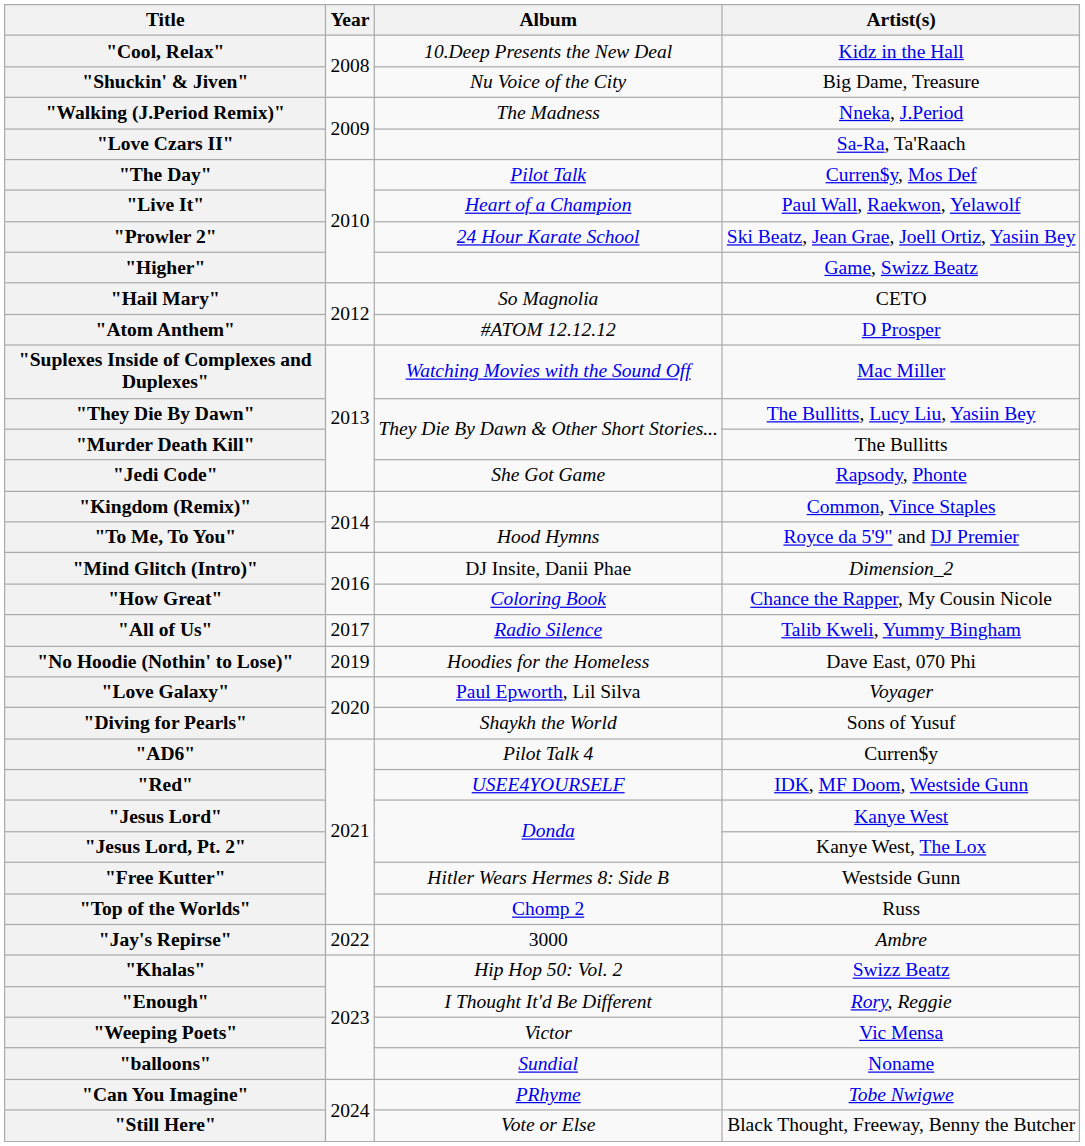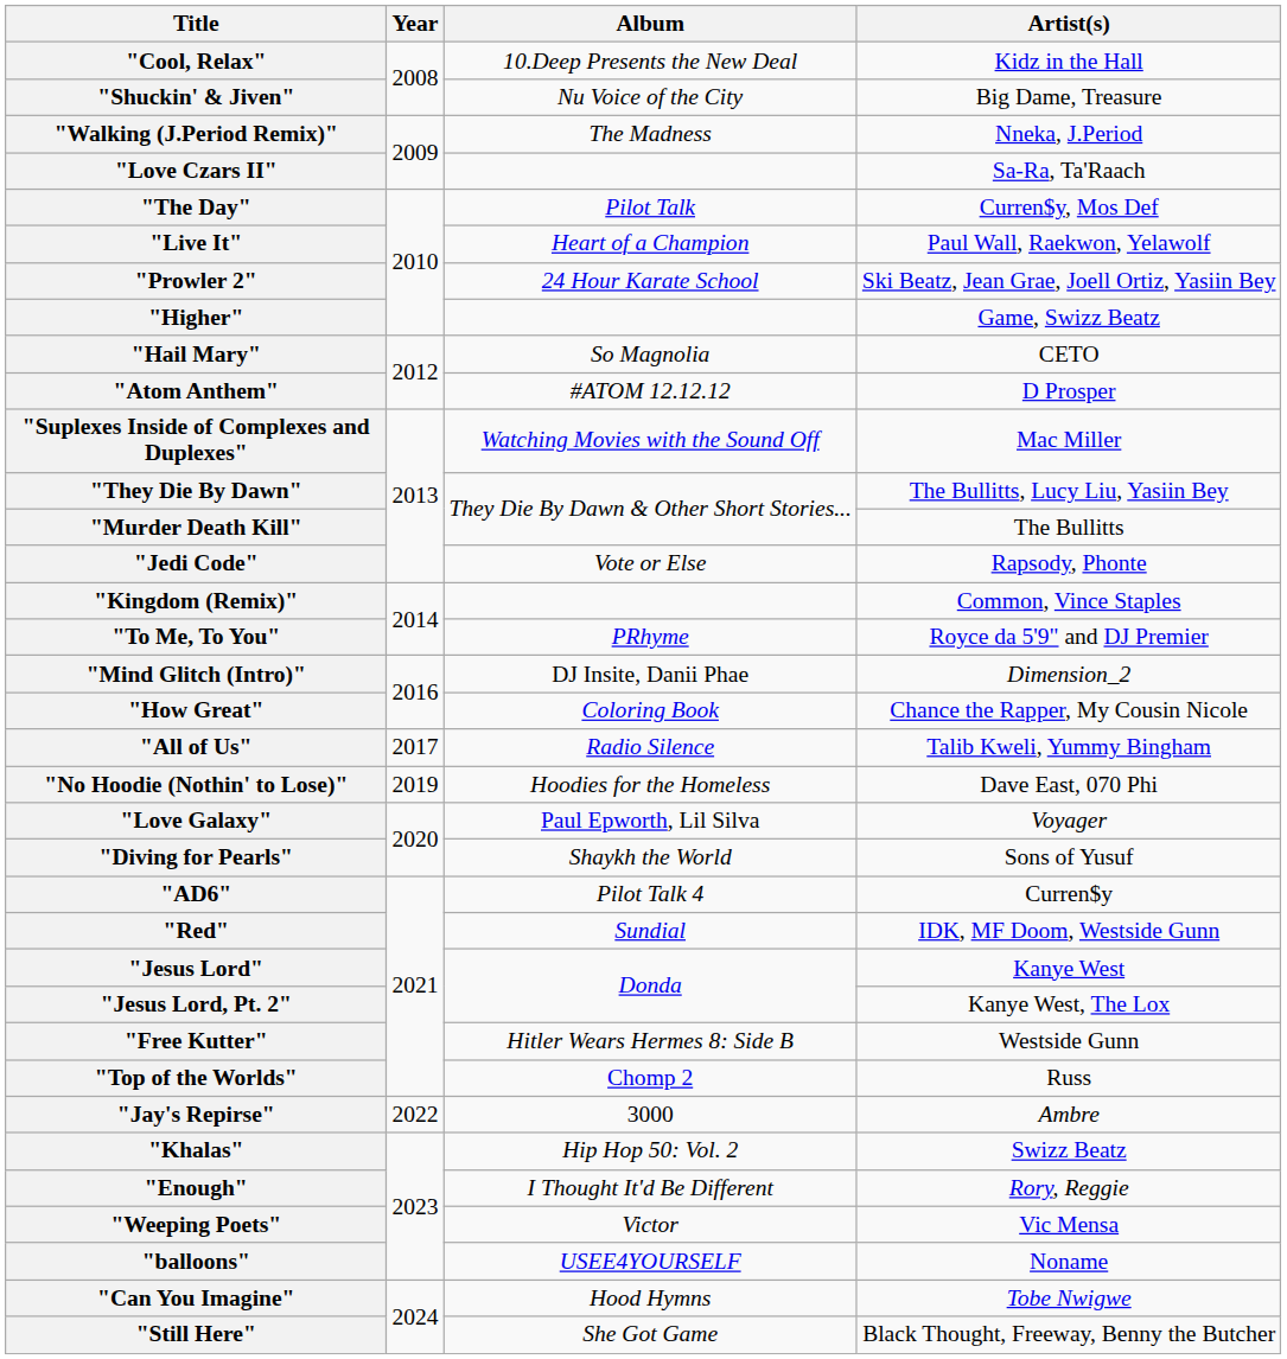 <table class="wikitable plainrowheaders" style="text-align:center;" border="1">
 <tr>
 <th scope="col" style="width:16em;">Title</th>
 <th scope="col">Year</th>
 <th scope="col">Album</th>
 <th scope="col">Artist(s)</th>
 </tr>
 <tr>
 <th scope="row">"Cool, Relax"</th>
 <td rowspan="2">2008</td>
 <td><em>10.Deep Presents the New Deal</em></td>
 <td><a href='#'>Kidz in the Hall</a></td>
 </tr>
 <tr>
 <th>"Shuckin' & Jiven"</th>
 <td><em>Nu Voice of the City</em></td>
 <td>Big Dame, Treasure</td>
 </tr>
 <tr>
 <th scope="row">"Walking (J.Period Remix)"</th>
 <td rowspan="2">2009</td>
 <td><em>The Madness</em></td>
 <td><a href='#'>Nneka</a>, <a href='#'>J.Period</a></td>
 </tr>
 <tr>
 <th scope="row">"Love Czars II"</th>
 <td></td>
 <td><a href='#'>Sa-Ra</a>, Ta'Raach</td>
 </tr>
 <tr>
 <th scope="row">"The Day"</th>
 <td rowspan="4">2010</td>
 <td><em><a href='#'>Pilot Talk</a></em></td>
 <td><a href='#'>Curren$y</a>, <a href='#'>Mos Def</a></td>
 </tr>
 <tr>
 <th scope="row">"Live It"</th>
 <td><em><a href='#'>Heart of a Champion</a></em></td>
 <td><a href='#'>Paul Wall</a>, <a href='#'>Raekwon</a>, <a href='#'>Yelawolf</a></td>
 </tr>
 <tr>
 <th scope="row">"Prowler 2"</th>
 <td><em><a href='#'>24 Hour Karate School</a></em></td>
 <td><a href='#'>Ski Beatz</a>, <a href='#'>Jean Grae</a>, <a href='#'>Joell Ortiz</a>, <a href='#'>Yasiin Bey</a></td>
 </tr>
 <tr>
 <th scope="row">"Higher"</th>
 <td></td>
 <td><a href='#'>Game</a>, <a href='#'>Swizz Beatz</a></td>
 </tr>
 <tr>
 <th scope="row">"Hail Mary"</th>
 <td rowspan="2">2012</td>
 <td><em>So Magnolia</em></td>
 <td>CETO</td>
 </tr>
 <tr>
 <th scope="row">"Atom Anthem"</th>
 <td><em>#ATOM 12.12.12</em></td>
 <td><a href='#'>D Prosper</a></td>
 </tr>
 <tr>
 <th scope="row">"Suplexes Inside of Complexes and Duplexes"</th>
 <td rowspan="4">2013</td>
 <td><em><a href='#'>Watching Movies with the Sound Off</a></em></td>
 <td><a href='#'>Mac Miller</a></td>
 </tr>
 <tr>
 <th scope="row">"They Die By Dawn"</th>
 <td rowspan="2"><em>They Die By Dawn & Other Short Stories...</em></td>
 <td><a href='#'>The Bullitts</a>, <a href='#'>Lucy Liu</a>, <a href='#'>Yasiin Bey</a></td>
 </tr>
 <tr>
 <th scope="row">"Murder Death Kill"</th>
 <td>The Bullitts</td>
 </tr>
 <tr>
 <th scope="row">"Jedi Code"</th>
-<td><em>She Got Game</em></td>
+<td><em>Vote or Else</em></td>
 <td><a href='#'>Rapsody</a>, <a href='#'>Phonte</a></td>
 </tr>
 <tr>
 <th scope="row">"Kingdom (Remix)"</th>
 <td rowspan="2">2014</td>
 <td></td>
 <td><a href='#'>Common</a>, <a href='#'>Vince Staples</a></td>
 </tr>
 <tr>
 <th scope="row">"To Me, To You"</th>
-<td><em>Hood Hymns</em></td>
+<td><em><a href='#'>PRhyme</a></em></td>
 <td><a href='#'>Royce da 5'9"</a> and <a href='#'>DJ Premier</a></td>
 </tr>
 <tr>
 <th>"Mind Glitch (Intro)"</th>
 <td rowspan="2">2016</td>
 <td>DJ Insite, Danii Phae</td>
 <td><em>Dimension_2</em></td>
 </tr>
 <tr>
 <th scope="row">"How Great"</th>
 <td><em><a href='#'>Coloring Book</a></em></td>
 <td><a href='#'>Chance the Rapper</a>, My Cousin Nicole</td>
 </tr>
 <tr>
 <th scope="row">"All of Us"</th>
 <td rowspan="1">2017</td>
 <td><em><a href='#'>Radio Silence</a></em></td>
 <td><a href='#'>Talib Kweli</a>, <a href='#'>Yummy Bingham</a></td>
 </tr>
 <tr>
 <th>"No Hoodie (Nothin' to Lose)"</th>
 <td>2019</td>
 <td><em>Hoodies for the Homeless</em></td>
 <td>Dave East, 070 Phi</td>
 </tr>
 <tr>
 <th>"Love Galaxy"</th>
 <td rowspan="2">2020</td>
 <td><a href='#'>Paul Epworth</a>, Lil Silva</td>
 <td><em>Voyager</em></td>
 </tr>
 <tr>
 <th scope="row">"Diving for Pearls"</th>
 <td><em>Shaykh the World</em></td>
 <td>Sons of Yusuf</td>
 </tr>
 <tr>
 <th>"AD6"</th>
 <td rowspan="6">2021</td>
 <td><em>Pilot Talk 4</em></td>
 <td>Curren$y</td>
 </tr>
 <tr>
 <th scope="row">"Red"</th>
-<td rowspan="1"><em><a href='#'>USEE4YOURSELF</a></em></td>
+<td><a href='#'><em>Sundial</em></a></td>
 <td rowspan="1"><a href='#'>IDK</a>, <a href='#'>MF Doom</a>, <a href='#'>Westside Gunn</a></td>
 </tr>
 <tr>
 <th scope="row">"Jesus Lord"</th>
 <td rowspan="2"><em><a href='#'>Donda</a></em></td>
 <td rowspan="1"><a href='#'>Kanye West</a></td>
 </tr>
 <tr>
 <th scope="row">"Jesus Lord, Pt. 2"</th>
 <td rowspan="1">Kanye West, <a href='#'>The Lox</a></td>
 </tr>
 <tr>
 <th scope="row">"Free Kutter"</th>
 <td rowspan="1"><em>Hitler Wears Hermes 8: Side B</em></td>
 <td rowspan="1">Westside Gunn</td>
 </tr>
 <tr>
 <th>"Top of the Worlds"</th>
 <td><a href='#'>Chomp 2</a></td>
 <td>Russ</td>
 </tr>
 <tr>
 <th>"Jay's Repirse"</th>
 <td>2022</td>
 <td>3000</td>
 <td><em>Ambre</em></td>
 </tr>
 <tr>
 <th scope="row">"Khalas"</th>
 <td rowspan="4">2023</td>
 <td><em>Hip Hop 50: Vol. 2</em></td>
 <td><a href='#'>Swizz Beatz</a></td>
 </tr>
 <tr>
 <th scope="row">"Enough"</th>
 <td><em>I Thought It'd Be Different</em></td>
 <td><em><a href='#'>Rory</a>, Reggie</em></td>
 </tr>
 <tr>
 <th scope="row">"Weeping Poets"</th>
 <td><em>Victor</em></td>
 <td><a href='#'>Vic Mensa</a></td>
 </tr>
 <tr>
 <th scope="row">"balloons"</th>
-<td><a href='#'><em>Sundial</em></a></td>
+<td rowspan="1"><em><a href='#'>USEE4YOURSELF</a></em></td>
 <td><a href='#'>Noname</a></td>
 </tr>
 <tr>
 <th>"Can You Imagine"</th>
 <td rowspan="2">2024</td>
-<td><em><a href='#'>PRhyme</a></em></td>
+<td><em>Hood Hymns</em></td>
 <td><em><a href='#'>Tobe Nwigwe</a></em></td>
 </tr>
 <tr>
 <th>"Still Here"</th>
-<td><em>Vote or Else</em></td>
+<td><em>She Got Game</em></td>
 <td>Black Thought, Freeway, Benny the Butcher</td>
 </tr>
 </table>
